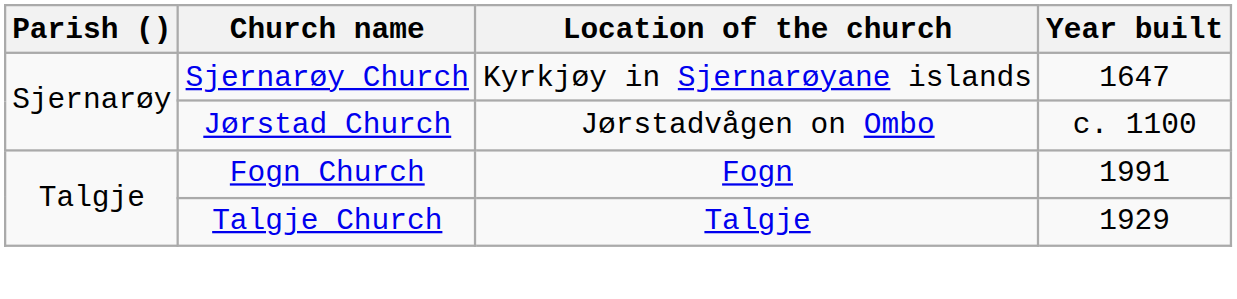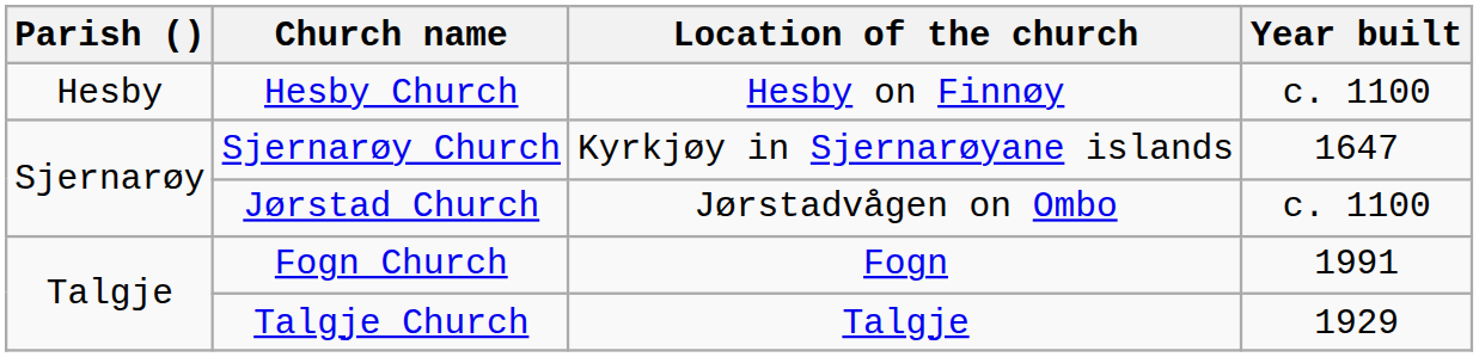 <table class="wikitable" style="text-align:center">
 <tr>
 <th>Parish ()</th>
 <th>Church name</th>
 <th>Location of the church</th>
 <th>Year built</th>
+</tr>
+<tr>
+<td rowspan="1">Hesby</td>
+<td><a href='#'>Hesby Church</a></td>
+<td><a href='#'>Hesby</a> on <a href='#'>Finnøy</a></td>
+<td>c. 1100</td>
 </tr>
 <tr>
 <td rowspan="2">Sjernarøy</td>
 <td><a href='#'>Sjernarøy Church</a></td>
 <td>Kyrkjøy in <a href='#'>Sjernarøyane</a> islands</td>
 <td>1647</td>
 </tr>
 <tr>
 <td><a href='#'>Jørstad Church</a></td>
 <td>Jørstadvågen on <a href='#'>Ombo</a></td>
 <td>c. 1100</td>
 </tr>
 <tr>
 <td rowspan="2">Talgje</td>
 <td><a href='#'>Fogn Church</a></td>
 <td><a href='#'>Fogn</a></td>
 <td>1991</td>
 </tr>
 <tr>
 <td><a href='#'>Talgje Church</a></td>
 <td><a href='#'>Talgje</a></td>
 <td>1929</td>
 </tr>
 </table>
